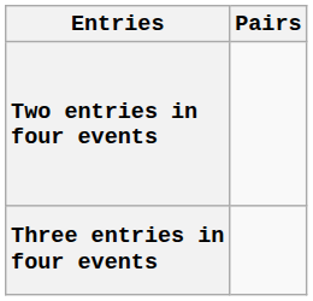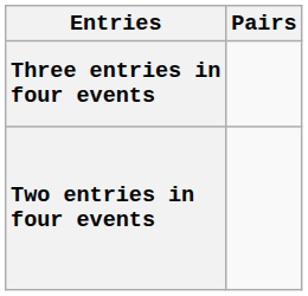 <table class="wikitable unsortable" style="text-align:left">
 <tr>
 <th scope="col">Entries</th>
 <th scope="col">Pairs</th>
 </tr>
 <tr>
+<th scope="row" style="text-align:left">Three entries in<br>four events</th>
+<td valign="top"><br><br><br></td>
+</tr>
+<tr>
 <th scope="row" style="text-align:left">Two entries in<br>four events</th>
 <td valign="top"><br><br><br><br><br><br></td>
 </tr>
-<tr>
-<th scope="row" style="text-align:left">Three entries in<br>four events</th>
-<td valign="top"><br><br><br></td>
-</tr>
 </table>
